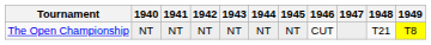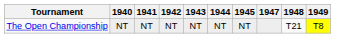 <table class="wikitable" style="font-size:95%;text-align:center;">
 <tr>
 <th>Tournament</th>
 <th>1940</th>
 <th>1941</th>
 <th>1942</th>
 <th>1943</th>
 <th>1944</th>
 <th>1945</th>
-<th>1946</th>
 <th>1947</th>
 <th>1948</th>
 <th>1949</th>
 </tr>
 <tr>
 <td align=left><a href='#'>The Open Championship</a></td>
 <td style="background:#eeeeee;">NT</td>
 <td style="background:#eeeeee;">NT</td>
 <td style="background:#eeeeee;">NT</td>
 <td style="background:#eeeeee;">NT</td>
 <td style="background:#eeeeee;">NT</td>
 <td style="background:#eeeeee;">NT</td>
-<td>CUT</td>
 <td style="background:#eeeeee;"></td>
 <td>T21</td>
 <td style="background:yellow;">T8</td>
 </tr>
 </table>
